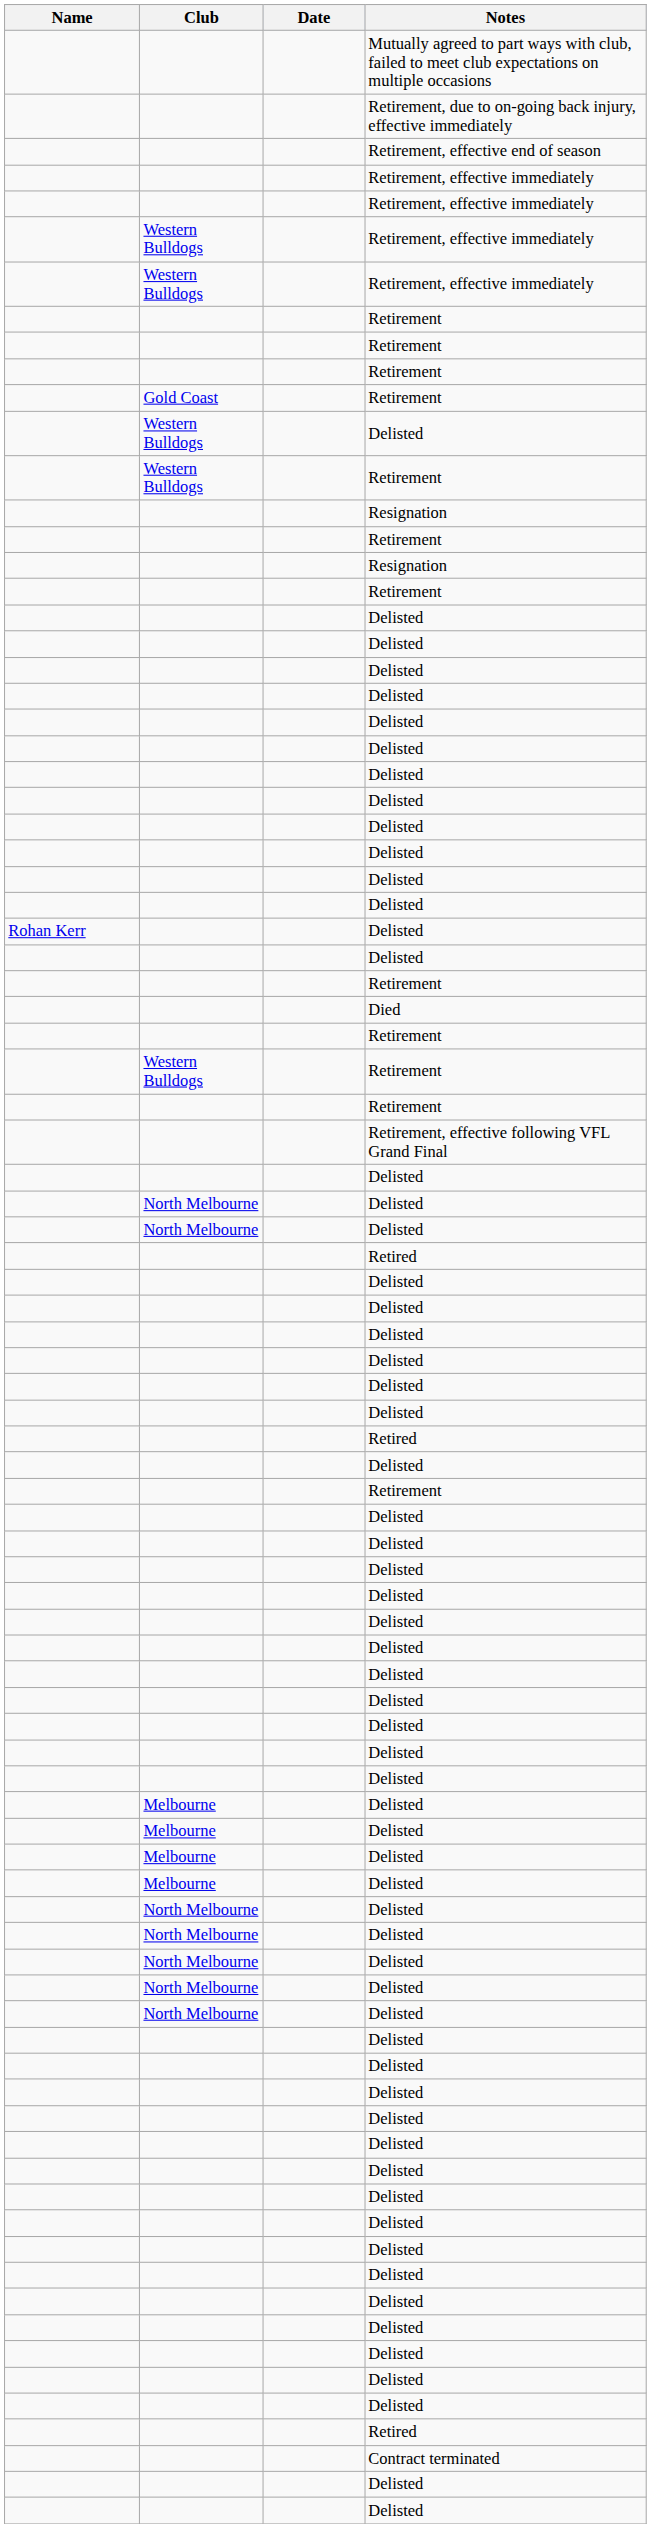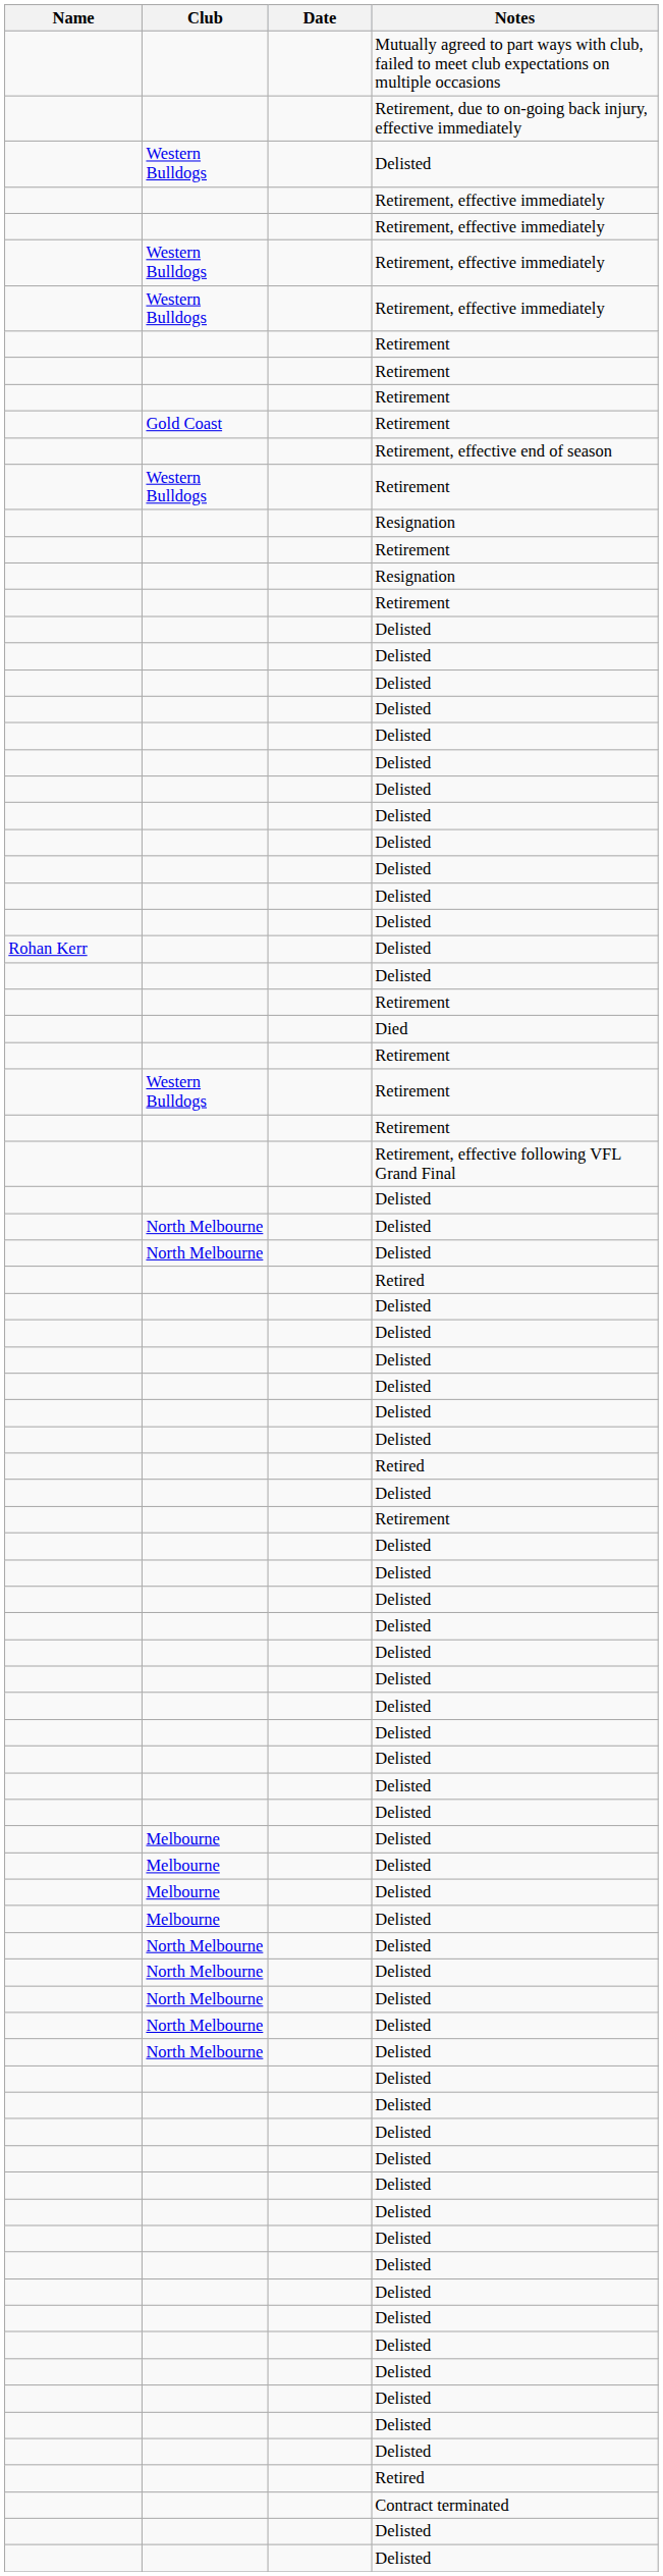 <table class="wikitable sortable" style="text-align:left; width:100%;">
 <tr style="background:#C1D8FF;">
 <th style="width:12%;">Name</th>
 <th width=9%>Club</th>
 <th width=9%>Date</th>
 <th style="width:25%;">Notes</th>
 </tr>
 <tr>
 <td></td>
 <td></td>
 <td></td>
 <td>Mutually agreed to part ways with club, failed to meet club expectations on multiple occasions</td>
 </tr>
 <tr>
 <td></td>
 <td></td>
 <td></td>
 <td>Retirement, due to on-going back injury, effective immediately</td>
 </tr>
 <tr>
 <td></td>
+<td><a href='#'>Western Bulldogs</a></td>
 <td></td>
-<td></td>
-<td>Retirement, effective end of season</td>
+<td>Delisted</td>
 </tr>
 <tr>
 <td></td>
 <td></td>
 <td></td>
 <td>Retirement, effective immediately</td>
 </tr>
 <tr>
 <td></td>
 <td></td>
 <td></td>
 <td>Retirement, effective immediately</td>
 </tr>
 <tr>
 <td></td>
 <td><a href='#'>Western Bulldogs</a></td>
 <td></td>
 <td>Retirement, effective immediately</td>
 </tr>
 <tr>
 <td></td>
 <td><a href='#'>Western Bulldogs</a></td>
 <td></td>
 <td>Retirement, effective immediately</td>
 </tr>
 <tr>
 <td></td>
 <td></td>
 <td></td>
 <td>Retirement</td>
 </tr>
 <tr>
 <td></td>
 <td></td>
 <td></td>
 <td>Retirement</td>
 </tr>
 <tr>
 <td></td>
 <td></td>
 <td></td>
 <td>Retirement</td>
 </tr>
 <tr>
 <td></td>
 <td><a href='#'>Gold Coast</a></td>
 <td></td>
 <td>Retirement</td>
 </tr>
 <tr>
 <td></td>
-<td><a href='#'>Western Bulldogs</a></td>
 <td></td>
-<td>Delisted</td>
+<td></td>
+<td>Retirement, effective end of season</td>
 </tr>
 <tr>
 <td></td>
 <td><a href='#'>Western Bulldogs</a></td>
 <td></td>
 <td>Retirement</td>
 </tr>
 <tr>
 <td></td>
 <td></td>
 <td></td>
 <td>Resignation</td>
 </tr>
 <tr>
 <td></td>
 <td></td>
 <td></td>
 <td>Retirement</td>
 </tr>
 <tr>
 <td></td>
 <td></td>
 <td></td>
 <td>Resignation</td>
 </tr>
 <tr>
 <td></td>
 <td></td>
 <td></td>
 <td>Retirement</td>
 </tr>
 <tr>
 <td></td>
 <td></td>
 <td></td>
 <td>Delisted</td>
 </tr>
 <tr>
 <td></td>
 <td></td>
 <td></td>
 <td>Delisted</td>
 </tr>
 <tr>
 <td></td>
 <td></td>
 <td></td>
 <td>Delisted</td>
 </tr>
 <tr>
 <td></td>
 <td></td>
 <td></td>
 <td>Delisted</td>
 </tr>
 <tr>
 <td></td>
 <td></td>
 <td></td>
 <td>Delisted</td>
 </tr>
 <tr>
 <td></td>
 <td></td>
 <td></td>
 <td>Delisted</td>
 </tr>
 <tr>
 <td></td>
 <td></td>
 <td></td>
 <td>Delisted</td>
 </tr>
 <tr>
 <td></td>
 <td></td>
 <td></td>
 <td>Delisted</td>
 </tr>
 <tr>
 <td></td>
 <td></td>
 <td></td>
 <td>Delisted</td>
 </tr>
 <tr>
 <td></td>
 <td></td>
 <td></td>
 <td>Delisted</td>
 </tr>
 <tr>
 <td></td>
 <td></td>
 <td></td>
 <td>Delisted</td>
 </tr>
 <tr>
 <td></td>
 <td></td>
 <td></td>
 <td>Delisted</td>
 </tr>
 <tr>
 <td><a href='#'>Rohan Kerr</a></td>
 <td></td>
 <td></td>
 <td>Delisted</td>
 </tr>
 <tr>
 <td></td>
 <td></td>
 <td></td>
 <td>Delisted</td>
 </tr>
 <tr>
 <td></td>
 <td></td>
 <td></td>
 <td>Retirement</td>
 </tr>
 <tr>
 <td></td>
 <td></td>
 <td></td>
 <td>Died</td>
 </tr>
 <tr>
 <td></td>
 <td></td>
 <td></td>
 <td>Retirement</td>
 </tr>
 <tr>
 <td></td>
 <td><a href='#'>Western Bulldogs</a></td>
 <td></td>
 <td>Retirement</td>
 </tr>
 <tr>
 <td></td>
 <td></td>
 <td></td>
 <td>Retirement</td>
 </tr>
 <tr>
 <td></td>
 <td></td>
 <td></td>
 <td>Retirement, effective following VFL Grand Final</td>
 </tr>
 <tr>
 <td></td>
 <td></td>
 <td></td>
 <td>Delisted</td>
 </tr>
 <tr>
 <td></td>
 <td><a href='#'>North Melbourne</a></td>
 <td></td>
 <td>Delisted</td>
 </tr>
 <tr>
 <td></td>
 <td><a href='#'>North Melbourne</a></td>
 <td></td>
 <td>Delisted</td>
 </tr>
 <tr>
 <td></td>
 <td></td>
 <td></td>
 <td>Retired</td>
 </tr>
 <tr>
 <td></td>
 <td></td>
 <td></td>
 <td>Delisted</td>
 </tr>
 <tr>
 <td></td>
 <td></td>
 <td></td>
 <td>Delisted</td>
 </tr>
 <tr>
 <td></td>
 <td></td>
 <td></td>
 <td>Delisted</td>
 </tr>
 <tr>
 <td></td>
 <td></td>
 <td></td>
 <td>Delisted</td>
 </tr>
 <tr>
 <td></td>
 <td></td>
 <td></td>
 <td>Delisted</td>
 </tr>
 <tr>
 <td></td>
 <td></td>
 <td></td>
 <td>Delisted</td>
 </tr>
 <tr>
 <td></td>
 <td></td>
 <td></td>
 <td>Retired</td>
 </tr>
 <tr>
 <td></td>
 <td></td>
 <td></td>
 <td>Delisted</td>
 </tr>
 <tr>
 <td></td>
 <td></td>
 <td></td>
 <td>Retirement</td>
 </tr>
 <tr>
 <td></td>
 <td></td>
 <td></td>
 <td>Delisted</td>
 </tr>
 <tr>
 <td></td>
 <td></td>
 <td></td>
 <td>Delisted</td>
 </tr>
 <tr>
 <td></td>
 <td></td>
 <td></td>
 <td>Delisted</td>
 </tr>
 <tr>
 <td></td>
 <td></td>
 <td></td>
 <td>Delisted</td>
 </tr>
 <tr>
 <td></td>
 <td></td>
 <td></td>
 <td>Delisted</td>
 </tr>
 <tr>
 <td></td>
 <td></td>
 <td></td>
 <td>Delisted</td>
 </tr>
 <tr>
 <td></td>
 <td></td>
 <td></td>
 <td>Delisted</td>
 </tr>
 <tr>
 <td></td>
 <td></td>
 <td></td>
 <td>Delisted</td>
 </tr>
 <tr>
 <td></td>
 <td></td>
 <td></td>
 <td>Delisted</td>
 </tr>
 <tr>
 <td></td>
 <td></td>
 <td></td>
 <td>Delisted</td>
 </tr>
 <tr>
 <td></td>
 <td></td>
 <td></td>
 <td>Delisted</td>
 </tr>
 <tr>
 <td></td>
 <td><a href='#'>Melbourne</a></td>
 <td></td>
 <td>Delisted </td>
 </tr>
 <tr>
 <td></td>
 <td><a href='#'>Melbourne</a></td>
 <td></td>
 <td>Delisted </td>
 </tr>
 <tr>
 <td></td>
 <td><a href='#'>Melbourne</a></td>
 <td></td>
 <td>Delisted </td>
 </tr>
 <tr>
 <td></td>
 <td><a href='#'>Melbourne</a></td>
 <td></td>
 <td>Delisted </td>
 </tr>
 <tr>
 <td></td>
 <td><a href='#'>North Melbourne</a></td>
 <td></td>
 <td>Delisted</td>
 </tr>
 <tr>
 <td></td>
 <td><a href='#'>North Melbourne</a></td>
 <td></td>
 <td>Delisted</td>
 </tr>
 <tr>
 <td></td>
 <td><a href='#'>North Melbourne</a></td>
 <td></td>
 <td>Delisted</td>
 </tr>
 <tr>
 <td></td>
 <td><a href='#'>North Melbourne</a></td>
 <td></td>
 <td>Delisted</td>
 </tr>
 <tr>
 <td></td>
 <td><a href='#'>North Melbourne</a></td>
 <td></td>
 <td>Delisted</td>
 </tr>
 <tr>
 <td></td>
 <td></td>
 <td></td>
 <td>Delisted</td>
 </tr>
 <tr>
 <td></td>
 <td></td>
 <td></td>
 <td>Delisted</td>
 </tr>
 <tr>
 <td></td>
 <td></td>
 <td></td>
 <td>Delisted</td>
 </tr>
 <tr>
 <td></td>
 <td></td>
 <td></td>
 <td>Delisted</td>
 </tr>
 <tr>
 <td></td>
 <td></td>
 <td></td>
 <td>Delisted</td>
 </tr>
 <tr>
 <td></td>
 <td></td>
 <td></td>
 <td>Delisted</td>
 </tr>
 <tr>
 <td></td>
 <td></td>
 <td></td>
 <td>Delisted</td>
 </tr>
 <tr>
 <td></td>
 <td></td>
 <td></td>
 <td>Delisted</td>
 </tr>
 <tr>
 <td></td>
 <td></td>
 <td></td>
 <td>Delisted</td>
 </tr>
 <tr>
 <td></td>
 <td></td>
 <td></td>
 <td>Delisted</td>
 </tr>
 <tr>
 <td></td>
 <td></td>
 <td></td>
 <td>Delisted</td>
 </tr>
 <tr>
 <td></td>
 <td></td>
 <td></td>
 <td>Delisted</td>
 </tr>
 <tr>
 <td></td>
 <td></td>
 <td></td>
 <td>Delisted</td>
 </tr>
 <tr>
 <td></td>
 <td></td>
 <td></td>
 <td>Delisted</td>
 </tr>
 <tr>
 <td></td>
 <td></td>
 <td></td>
 <td>Delisted</td>
 </tr>
 <tr>
 <td></td>
 <td></td>
 <td></td>
 <td>Retired</td>
 </tr>
 <tr>
 <td></td>
 <td></td>
 <td></td>
 <td>Contract terminated</td>
 </tr>
 <tr>
 <td></td>
 <td></td>
 <td></td>
 <td>Delisted</td>
 </tr>
 <tr>
 <td></td>
 <td></td>
 <td></td>
 <td>Delisted</td>
 </tr>
 </table>
